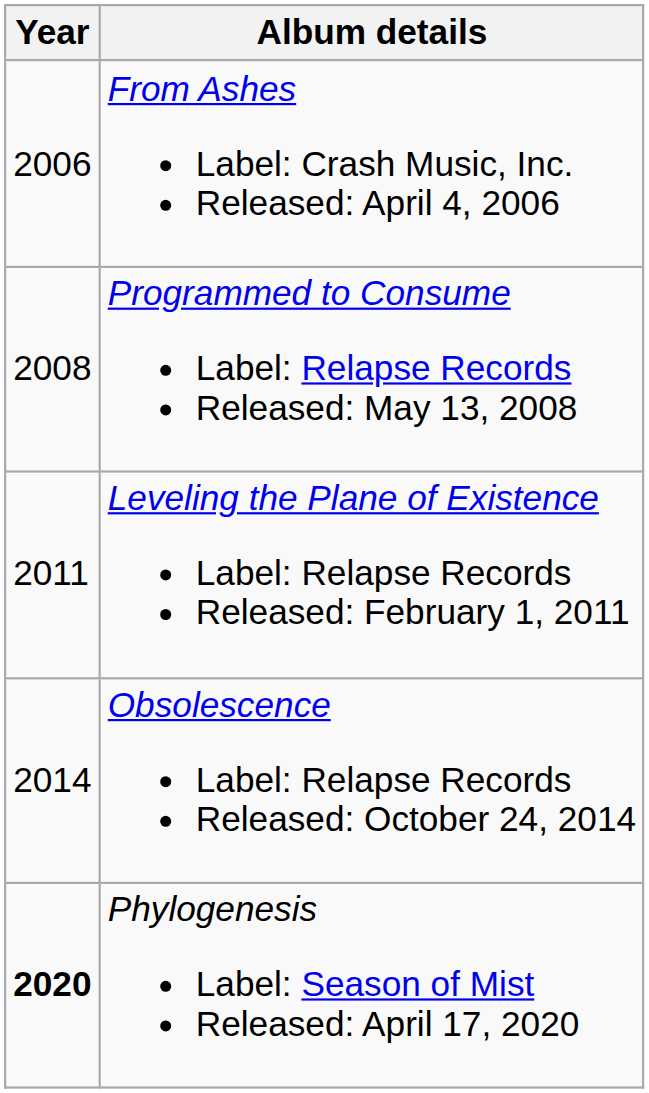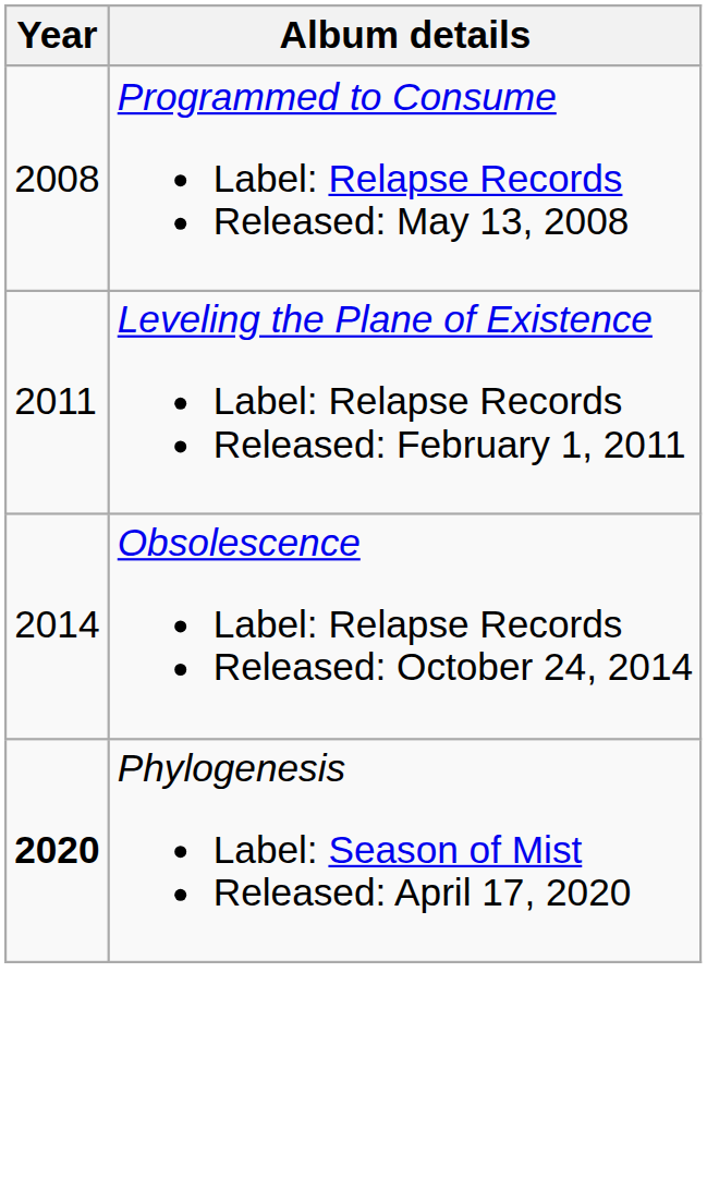 <table class="wikitable">
 <tr>
 <th>Year</th>
 <th>Album details</th>
-</tr>
-<tr>
-<td>2006</td>
-<td><em><a href='#'>From Ashes</a></em><br><ul><li>Label: Crash Music, Inc.</li><li>Released: April 4, 2006</li></ul></td>
 </tr>
 <tr>
 <td>2008</td>
 <td><em><a href='#'>Programmed to Consume</a></em><br><ul><li>Label: <a href='#'>Relapse Records</a></li><li>Released: May 13, 2008</li></ul></td>
 </tr>
 <tr>
 <td>2011</td>
 <td><em><a href='#'>Leveling the Plane of Existence</a></em><br><ul><li>Label: Relapse Records</li><li>Released: February 1, 2011</li></ul></td>
 </tr>
 <tr>
 <td>2014</td>
 <td><em><a href='#'>Obsolescence</a></em><br><ul><li>Label: Relapse Records</li><li>Released: October 24, 2014</li></ul></td>
 </tr>
 <tr>
 <td><strong>2020</strong></td>
 <td><em>Phylogenesis</em><br><ul><li>Label: <a href='#'>Season of Mist</a></li><li>Released: April 17, 2020</li></ul></td>
 </tr>
 </table>
